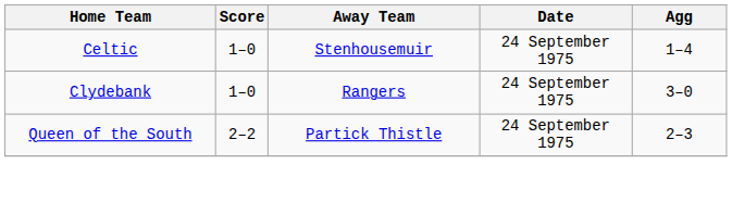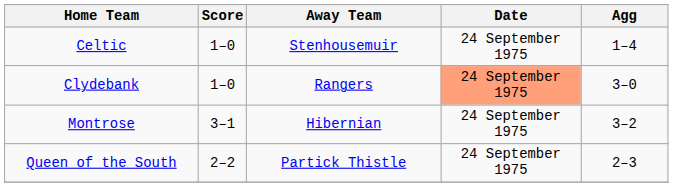 <table class="wikitable" style="text-align:center;">
 <tr>
 <th width=175>Home Team</th>
 <th width=20>Score</th>
 <th width=175>Away Team</th>
 <th width= 125>Date</th>
 <th width= 75>Agg</th>
 </tr>
 <tr>
 <td><a href='#'>Celtic</a></td>
 <td>1–0</td>
 <td><a href='#'>Stenhousemuir</a></td>
 <td>24 September 1975</td>
 <td>1–4</td>
 </tr>
 <tr>
 <td><a href='#'>Clydebank</a></td>
 <td>1–0</td>
 <td><a href='#'>Rangers</a></td>
+<td style="background: lightsalmon;">24 September 1975</td>
+<td>3–0</td>
+</tr>
+<tr>
+<td><a href='#'>Montrose</a></td>
+<td>3–1</td>
+<td><a href='#'>Hibernian</a></td>
 <td>24 September 1975</td>
-<td>3–0</td>
+<td>3–2</td>
 </tr>
 <tr>
 <td><a href='#'>Queen of the South</a></td>
 <td>2–2</td>
 <td><a href='#'>Partick Thistle</a></td>
 <td>24 September 1975</td>
 <td>2–3</td>
 </tr>
 <tr>
 </tr>
 </table>
